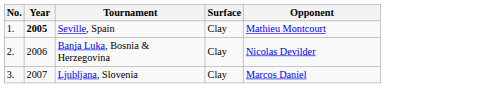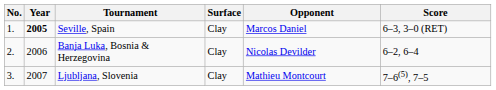 <table class="sortable wikitable" style=font-size:97%>
 <tr>
 <th style="width:20px" class="unsortable">No.</th>
 <th style="width:40px">Year</th>
 <th style="width:220px">Tournament</th>
 <th style="width:50px">Surface</th>
 <th style="width:200px">Opponent</th>
+<th style="width:160px" class="unsortable">Score</th>
 </tr>
 <tr>
 <td>1.</td>
 <td><strong>2005</strong></td>
 <td><a href='#'>Seville</a>, Spain</td>
 <td>Clay</td>
-<td> <a href='#'>Mathieu Montcourt</a></td>
+<td> <a href='#'>Marcos Daniel</a></td>
+<td>6–3, 3–0 (RET)</td>
 </tr>
 <tr>
 <td>2.</td>
 <td>2006</td>
 <td><a href='#'>Banja Luka</a>, Bosnia & Herzegovina</td>
 <td>Clay</td>
 <td> <a href='#'>Nicolas Devilder</a></td>
+<td>6–2, 6–4</td>
 </tr>
 <tr>
 <td>3.</td>
 <td>2007</td>
 <td><a href='#'>Ljubljana</a>, Slovenia</td>
 <td>Clay</td>
-<td> <a href='#'>Marcos Daniel</a></td>
+<td> <a href='#'>Mathieu Montcourt</a></td>
+<td>7–6<sup>(5)</sup>, 7–5</td>
 </tr>
 </table>
